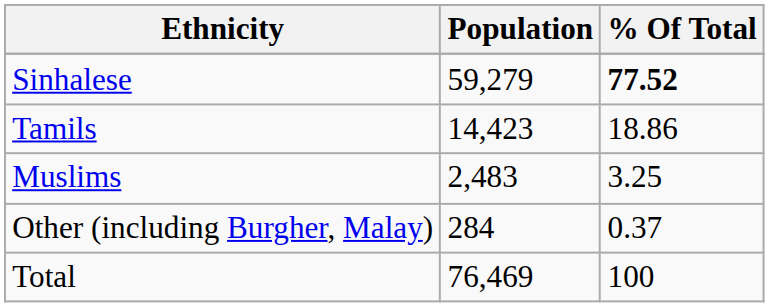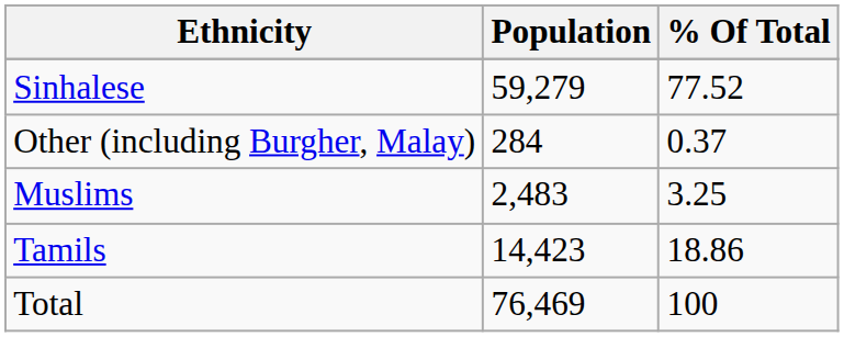 <table class="wikitable">
 <tr>
 <th>Ethnicity</th>
 <th>Population</th>
 <th>% Of Total</th>
 </tr>
 <tr>
 </tr>
 <tr>
 <td><a href='#'>Sinhalese</a></td>
 <td>59,279</td>
-<td><strong>77.52</strong></td>
+<td>77.52</td>
+</tr>
+<tr>
+<td>Other (including <a href='#'>Burgher</a>, <a href='#'>Malay</a>)</td>
+<td>284</td>
+<td>0.37</td>
+</tr>
+<tr>
+<td><a href='#'>Muslims</a></td>
+<td>2,483</td>
+<td>3.25</td>
 </tr>
 <tr>
 <td><a href='#'>Tamils</a></td>
 <td>14,423</td>
 <td>18.86</td>
 </tr>
 <tr>
-<td><a href='#'>Muslims</a></td>
-<td>2,483</td>
-<td>3.25</td>
-</tr>
-<tr>
-<td>Other (including <a href='#'>Burgher</a>, <a href='#'>Malay</a>)</td>
-<td>284</td>
-<td>0.37</td>
-</tr>
-<tr>
 <td>Total</td>
 <td>76,469</td>
 <td>100</td>
 </tr>
 </table>
